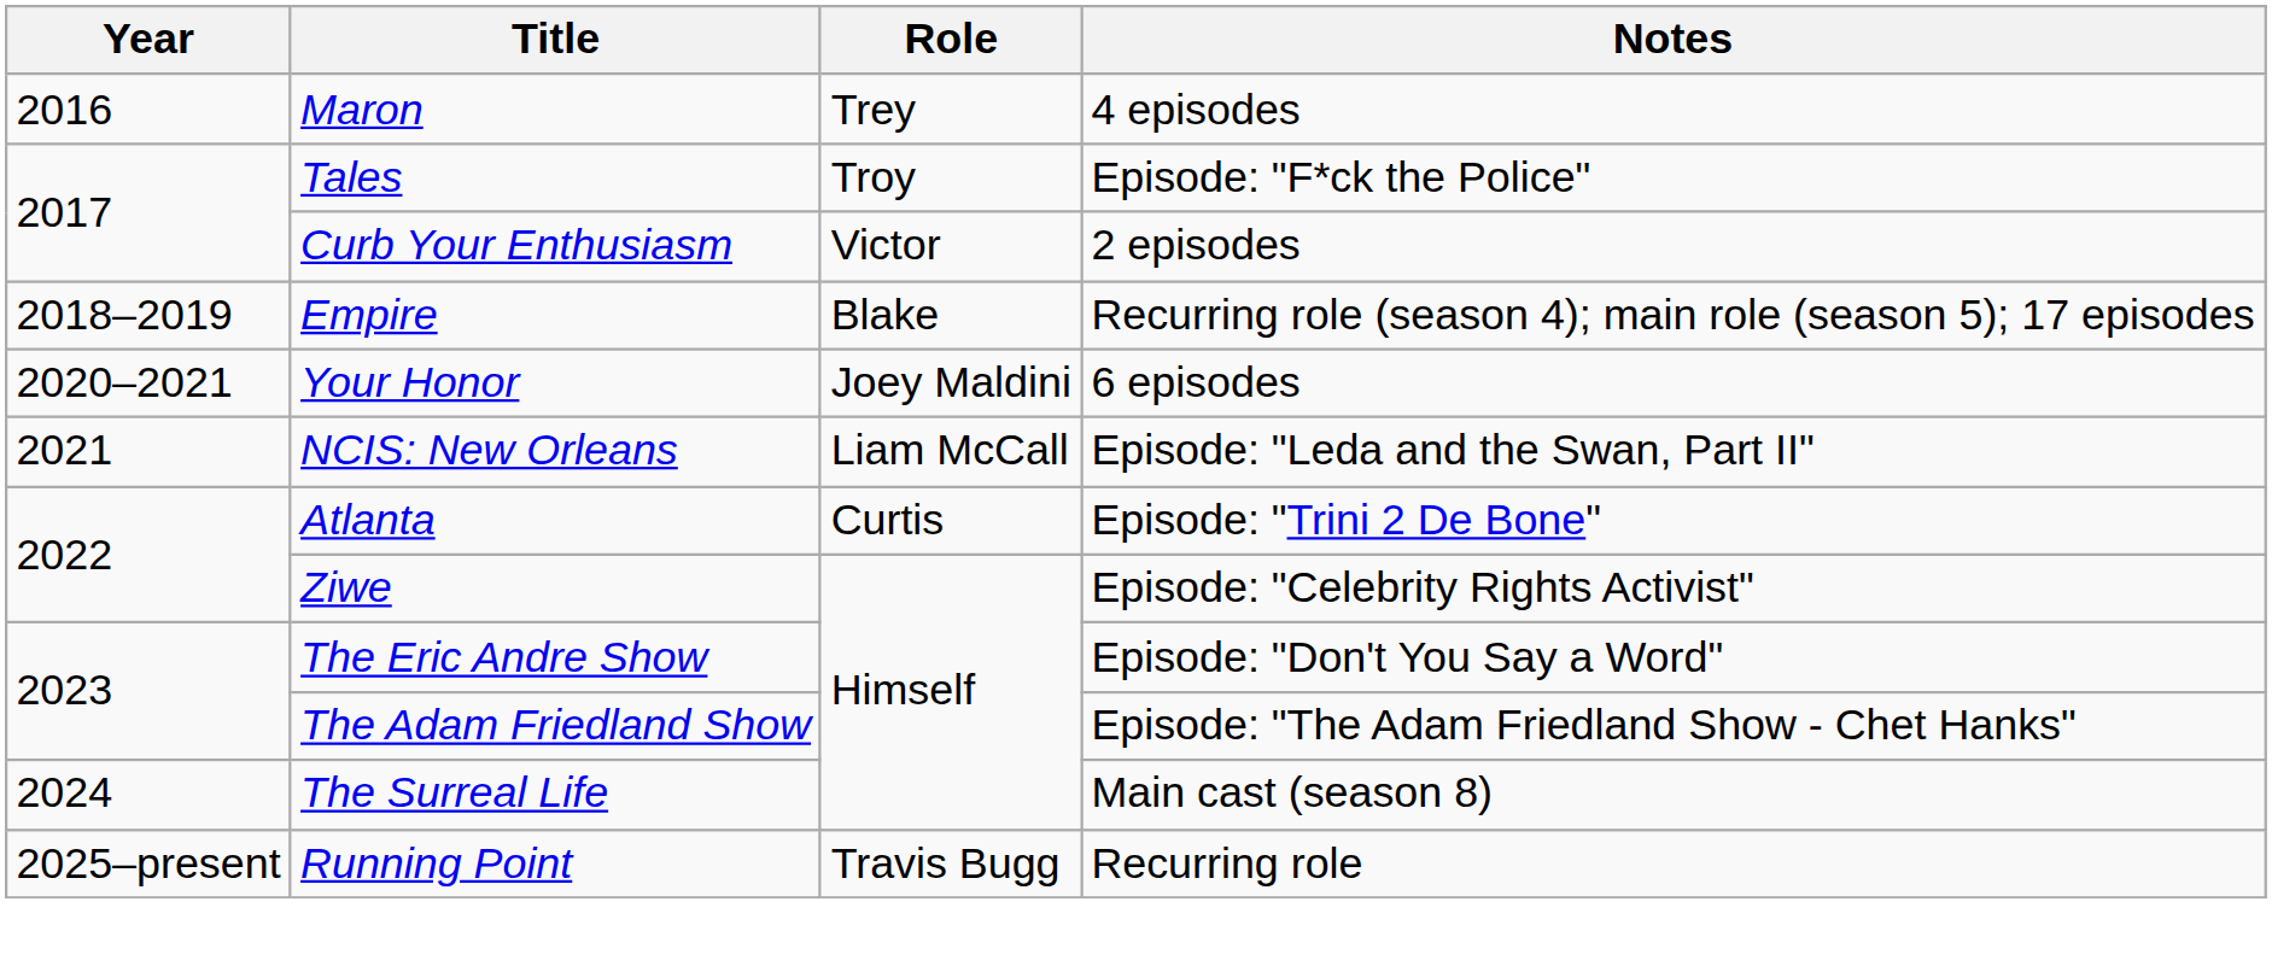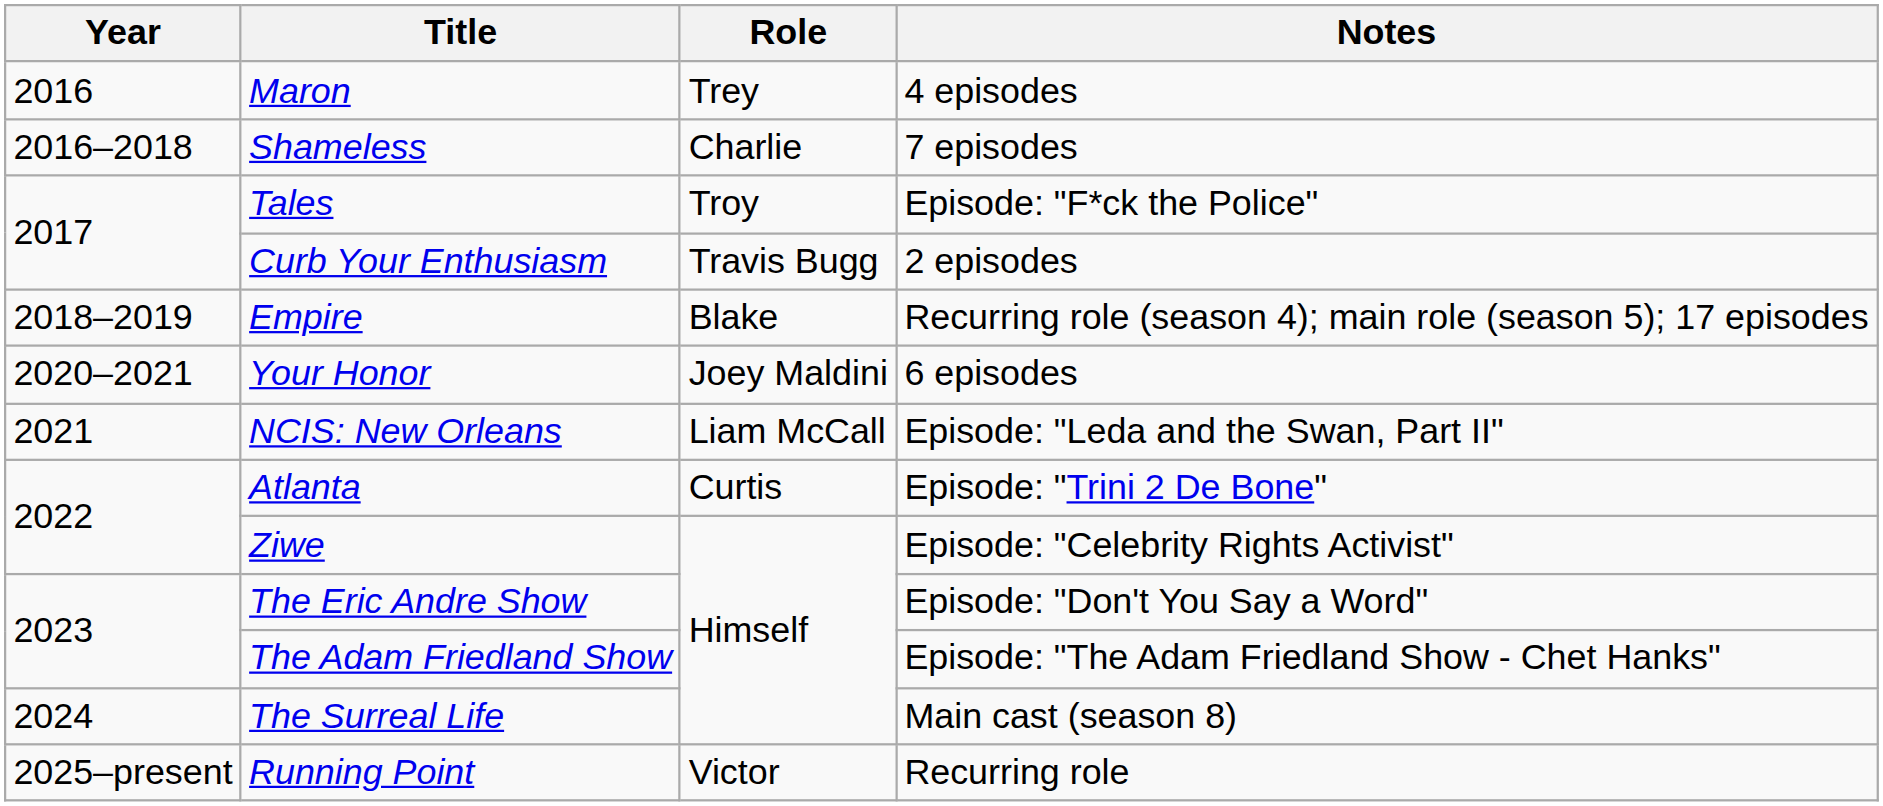 <table class="wikitable sortable">
 <tr>
 <th>Year</th>
 <th>Title</th>
 <th>Role</th>
 <th class="unsortable">Notes</th>
 </tr>
 <tr>
 <td>2016</td>
 <td><em><a href='#'>Maron</a></em></td>
 <td>Trey</td>
 <td>4 episodes</td>
 </tr>
 <tr>
+<td>2016–2018</td>
+<td><em><a href='#'>Shameless</a></em></td>
+<td>Charlie</td>
+<td>7 episodes</td>
+</tr>
+<tr>
 <td rowspan="2">2017</td>
 <td><em><a href='#'>Tales</a></em></td>
 <td>Troy</td>
 <td>Episode: "F*ck the Police"</td>
 </tr>
 <tr>
 <td><em><a href='#'>Curb Your Enthusiasm</a></em></td>
-<td>Victor</td>
+<td>Travis Bugg</td>
 <td>2 episodes</td>
 </tr>
 <tr>
 <td>2018–2019</td>
 <td><em><a href='#'>Empire</a></em></td>
 <td>Blake</td>
 <td>Recurring role (season 4); main role (season 5); 17 episodes</td>
 </tr>
 <tr>
 <td>2020–2021</td>
 <td><em><a href='#'>Your Honor</a></em></td>
 <td>Joey Maldini</td>
 <td>6 episodes</td>
 </tr>
 <tr>
 <td>2021</td>
 <td><em><a href='#'>NCIS: New Orleans</a></em></td>
 <td>Liam McCall</td>
 <td>Episode: "Leda and the Swan, Part II"</td>
 </tr>
 <tr>
 <td rowspan="2">2022</td>
 <td><em><a href='#'>Atlanta</a></em></td>
 <td>Curtis</td>
 <td>Episode: "<a href='#'>Trini 2 De Bone</a>"</td>
 </tr>
 <tr>
 <td><em><a href='#'>Ziwe</a></em></td>
 <td rowspan="4">Himself</td>
 <td>Episode: "Celebrity Rights Activist"</td>
 </tr>
 <tr>
 <td rowspan="2">2023</td>
 <td><em><a href='#'>The Eric Andre Show</a></em></td>
 <td>Episode: "Don't You Say a Word"</td>
 </tr>
 <tr>
 <td><em><a href='#'>The Adam Friedland Show</a></em></td>
 <td>Episode: "The Adam Friedland Show - Chet Hanks"</td>
 </tr>
 <tr>
 <td>2024</td>
 <td><em><a href='#'>The Surreal Life</a></em></td>
 <td>Main cast (season 8)</td>
 </tr>
 <tr>
 <td>2025–present</td>
 <td><em><a href='#'>Running Point</a></em></td>
-<td>Travis Bugg</td>
+<td>Victor</td>
 <td>Recurring role</td>
 </tr>
 </table>
